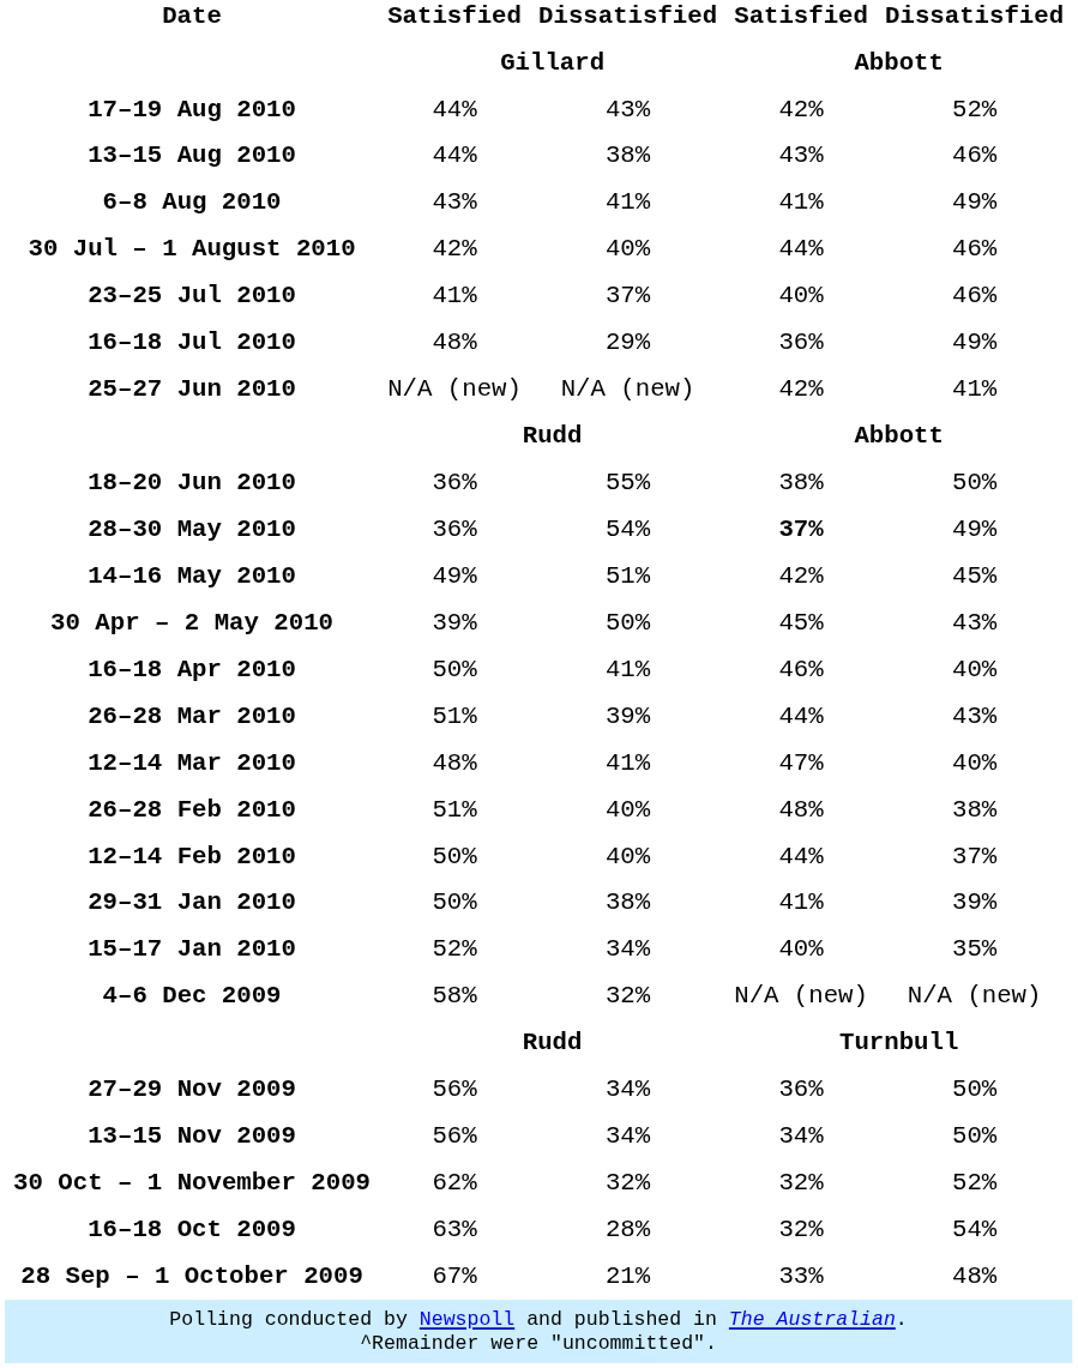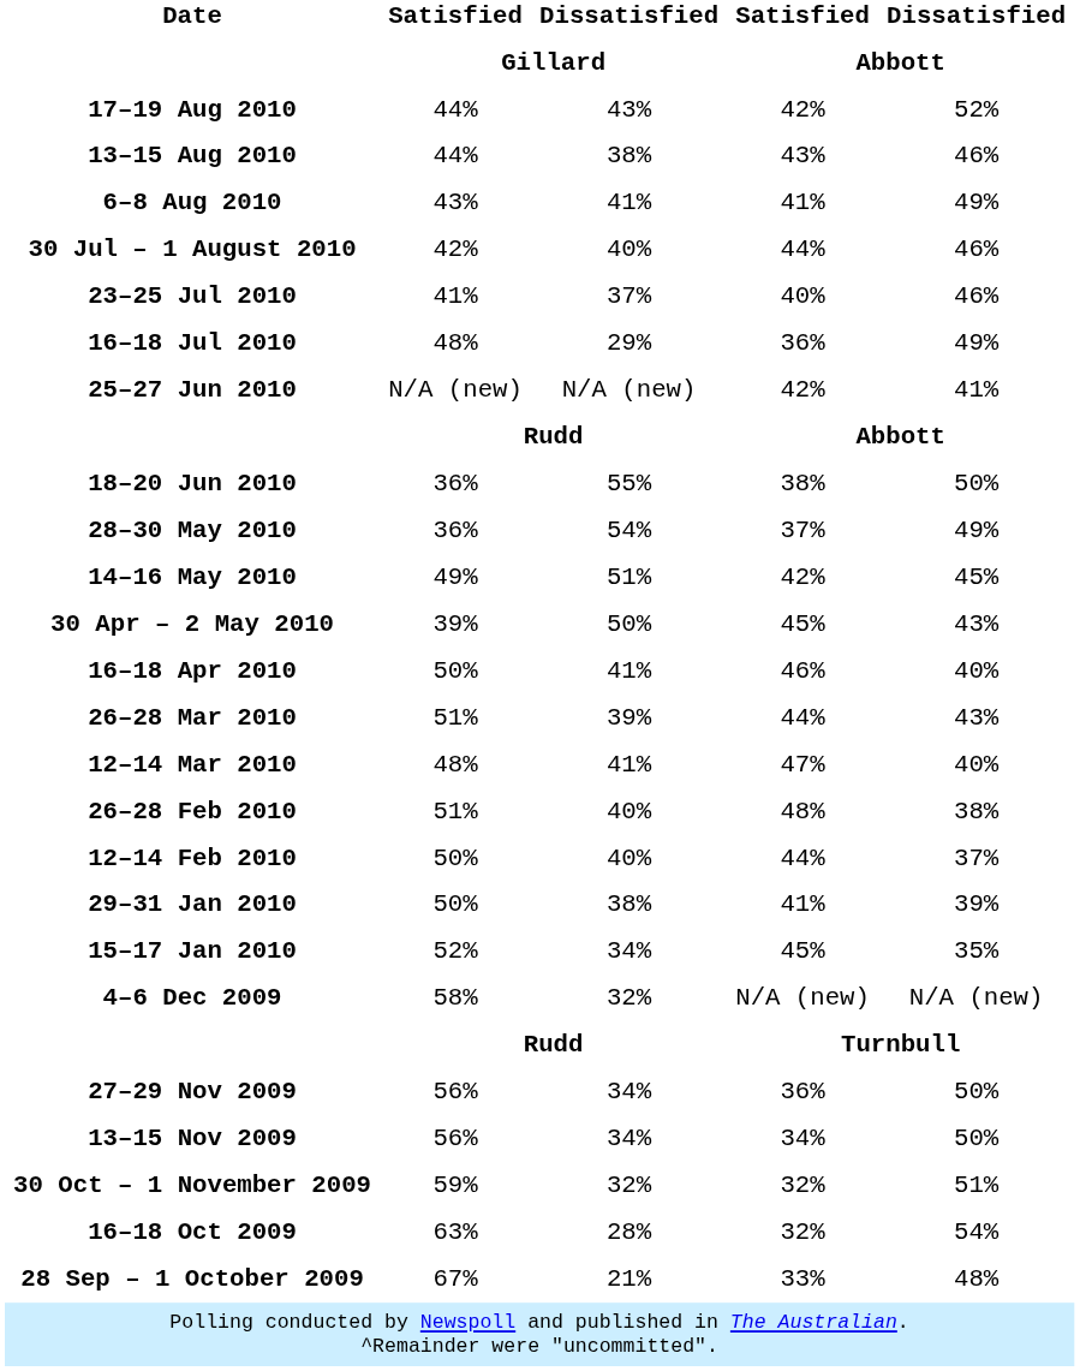 <table class="toccolours" cellpadding="4" cellspacing="0" style="float:left; text-align:center; margin-right:.5em; margin-top:.4em; font-size:90%;">
 <tr>
 </tr>
 <tr>
 <th>Date</th>
 <th>Satisfied</th>
 <th>Dissatisfied</th>
 <th>Satisfied</th>
 <th>Dissatisfied</th>
 </tr>
 <tr>
 <th></th>
 <th colspan="2">Gillard</th>
 <th colspan="2">Abbott</th>
 </tr>
 <tr>
 <th>17–19 Aug 2010</th>
 <td>44%</td>
 <td>43%</td>
 <td>42%</td>
 <td>52%</td>
 </tr>
 <tr>
 <th>13–15 Aug 2010</th>
 <td>44%</td>
 <td>38%</td>
 <td>43%</td>
 <td>46%</td>
 </tr>
 <tr>
 <th>6–8 Aug 2010</th>
 <td>43%</td>
 <td>41%</td>
 <td>41%</td>
 <td>49%</td>
 </tr>
 <tr>
 <th>30 Jul – 1 August 2010</th>
 <td>42%</td>
 <td>40%</td>
 <td>44%</td>
 <td>46%</td>
 </tr>
 <tr>
 <th>23–25 Jul 2010</th>
 <td>41%</td>
 <td>37%</td>
 <td>40%</td>
 <td>46%</td>
 </tr>
 <tr>
 <th>16–18 Jul 2010</th>
 <td>48%</td>
 <td>29%</td>
 <td>36%</td>
 <td>49%</td>
 </tr>
 <tr>
 <th>25–27 Jun 2010</th>
 <td>N/A (new)</td>
 <td>N/A (new)</td>
 <td>42%</td>
 <td>41%</td>
 </tr>
 <tr>
 <th></th>
 <th colspan="2">Rudd</th>
 <th colspan="2">Abbott</th>
 </tr>
 <tr>
 <th>18–20 Jun 2010</th>
 <td>36%</td>
 <td>55%</td>
 <td>38%</td>
 <td>50%</td>
 </tr>
 <tr>
 <th>28–30 May 2010</th>
 <td>36%</td>
 <td>54%</td>
-<td><strong>37%</strong></td>
+<td>37%</td>
 <td>49%</td>
 </tr>
 <tr>
 <th>14–16 May 2010</th>
 <td>49%</td>
 <td>51%</td>
 <td>42%</td>
 <td>45%</td>
 </tr>
 <tr>
 <th>30 Apr – 2 May 2010</th>
 <td>39%</td>
 <td>50%</td>
 <td>45%</td>
 <td>43%</td>
 </tr>
 <tr>
 <th>16–18 Apr 2010</th>
 <td>50%</td>
 <td>41%</td>
 <td>46%</td>
 <td>40%</td>
 </tr>
 <tr>
 <th>26–28 Mar 2010</th>
 <td>51%</td>
 <td>39%</td>
 <td>44%</td>
 <td>43%</td>
 </tr>
 <tr>
 <th>12–14 Mar 2010</th>
 <td>48%</td>
 <td>41%</td>
 <td>47%</td>
 <td>40%</td>
 </tr>
 <tr>
 <th>26–28 Feb 2010</th>
 <td>51%</td>
 <td>40%</td>
 <td>48%</td>
 <td>38%</td>
 </tr>
 <tr>
 <th>12–14 Feb 2010</th>
 <td>50%</td>
 <td>40%</td>
 <td>44%</td>
 <td>37%</td>
 </tr>
 <tr>
 <th>29–31 Jan 2010</th>
 <td>50%</td>
 <td>38%</td>
 <td>41%</td>
 <td>39%</td>
 </tr>
 <tr>
 <th>15–17 Jan 2010</th>
 <td>52%</td>
 <td>34%</td>
-<td>40%</td>
+<td>45%</td>
 <td>35%</td>
 </tr>
 <tr>
 <th>4–6 Dec 2009</th>
 <td>58%</td>
 <td>32%</td>
 <td>N/A (new)</td>
 <td>N/A (new)</td>
 </tr>
 <tr>
 <th></th>
 <th colspan="2">Rudd</th>
 <th colspan="2">Turnbull</th>
 </tr>
 <tr>
 <th>27–29 Nov 2009</th>
 <td>56%</td>
 <td>34%</td>
 <td>36%</td>
 <td>50%</td>
 </tr>
 <tr>
 <th>13–15 Nov 2009</th>
 <td>56%</td>
 <td>34%</td>
 <td>34%</td>
 <td>50%</td>
 </tr>
 <tr>
 <th>30 Oct – 1 November 2009</th>
-<td>62%</td>
+<td>59%</td>
 <td>32%</td>
 <td>32%</td>
-<td>52%</td>
+<td>51%</td>
 </tr>
 <tr>
 <th>16–18 Oct 2009</th>
 <td>63%</td>
 <td>28%</td>
 <td>32%</td>
 <td>54%</td>
 </tr>
 <tr>
 <th>28 Sep – 1 October 2009</th>
 <td>67%</td>
 <td>21%</td>
 <td>33%</td>
 <td>48%</td>
 </tr>
 <tr>
 <td colspan="5" style="font-size:80%; background:#cef;">Polling conducted by <a href='#'>Newspoll</a> and published in <em><a href='#'>The Australian</a></em>.<br>^Remainder were "uncommitted".</td>
 </tr>
 </table>
